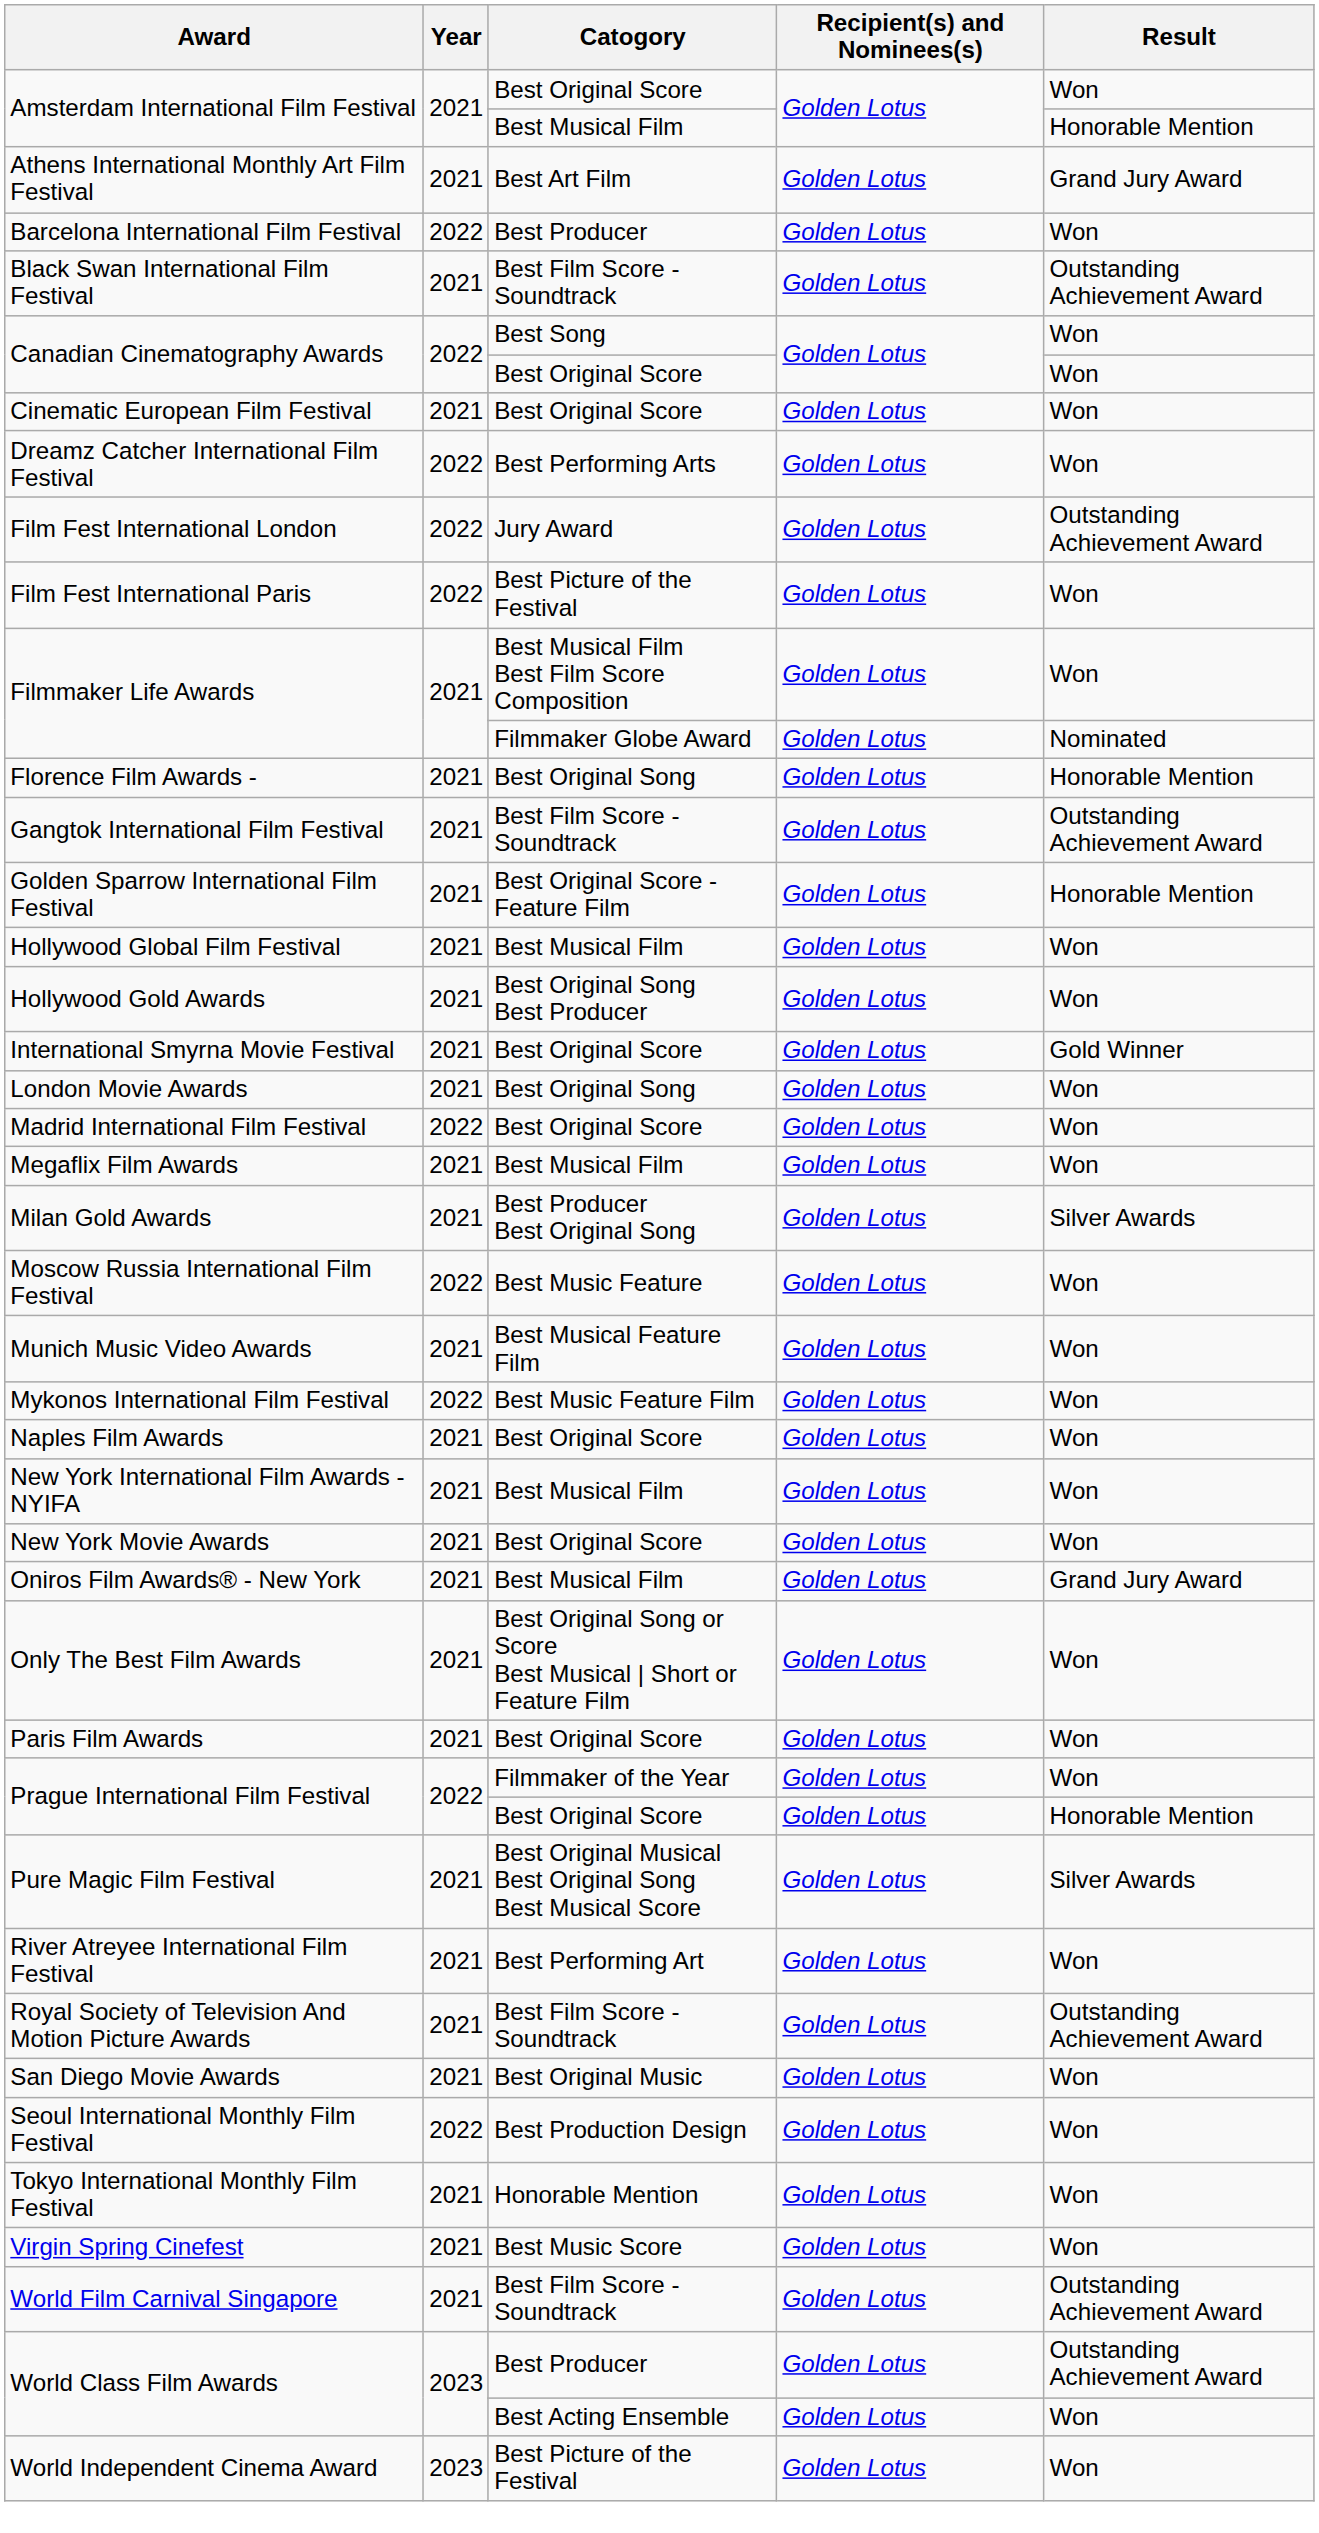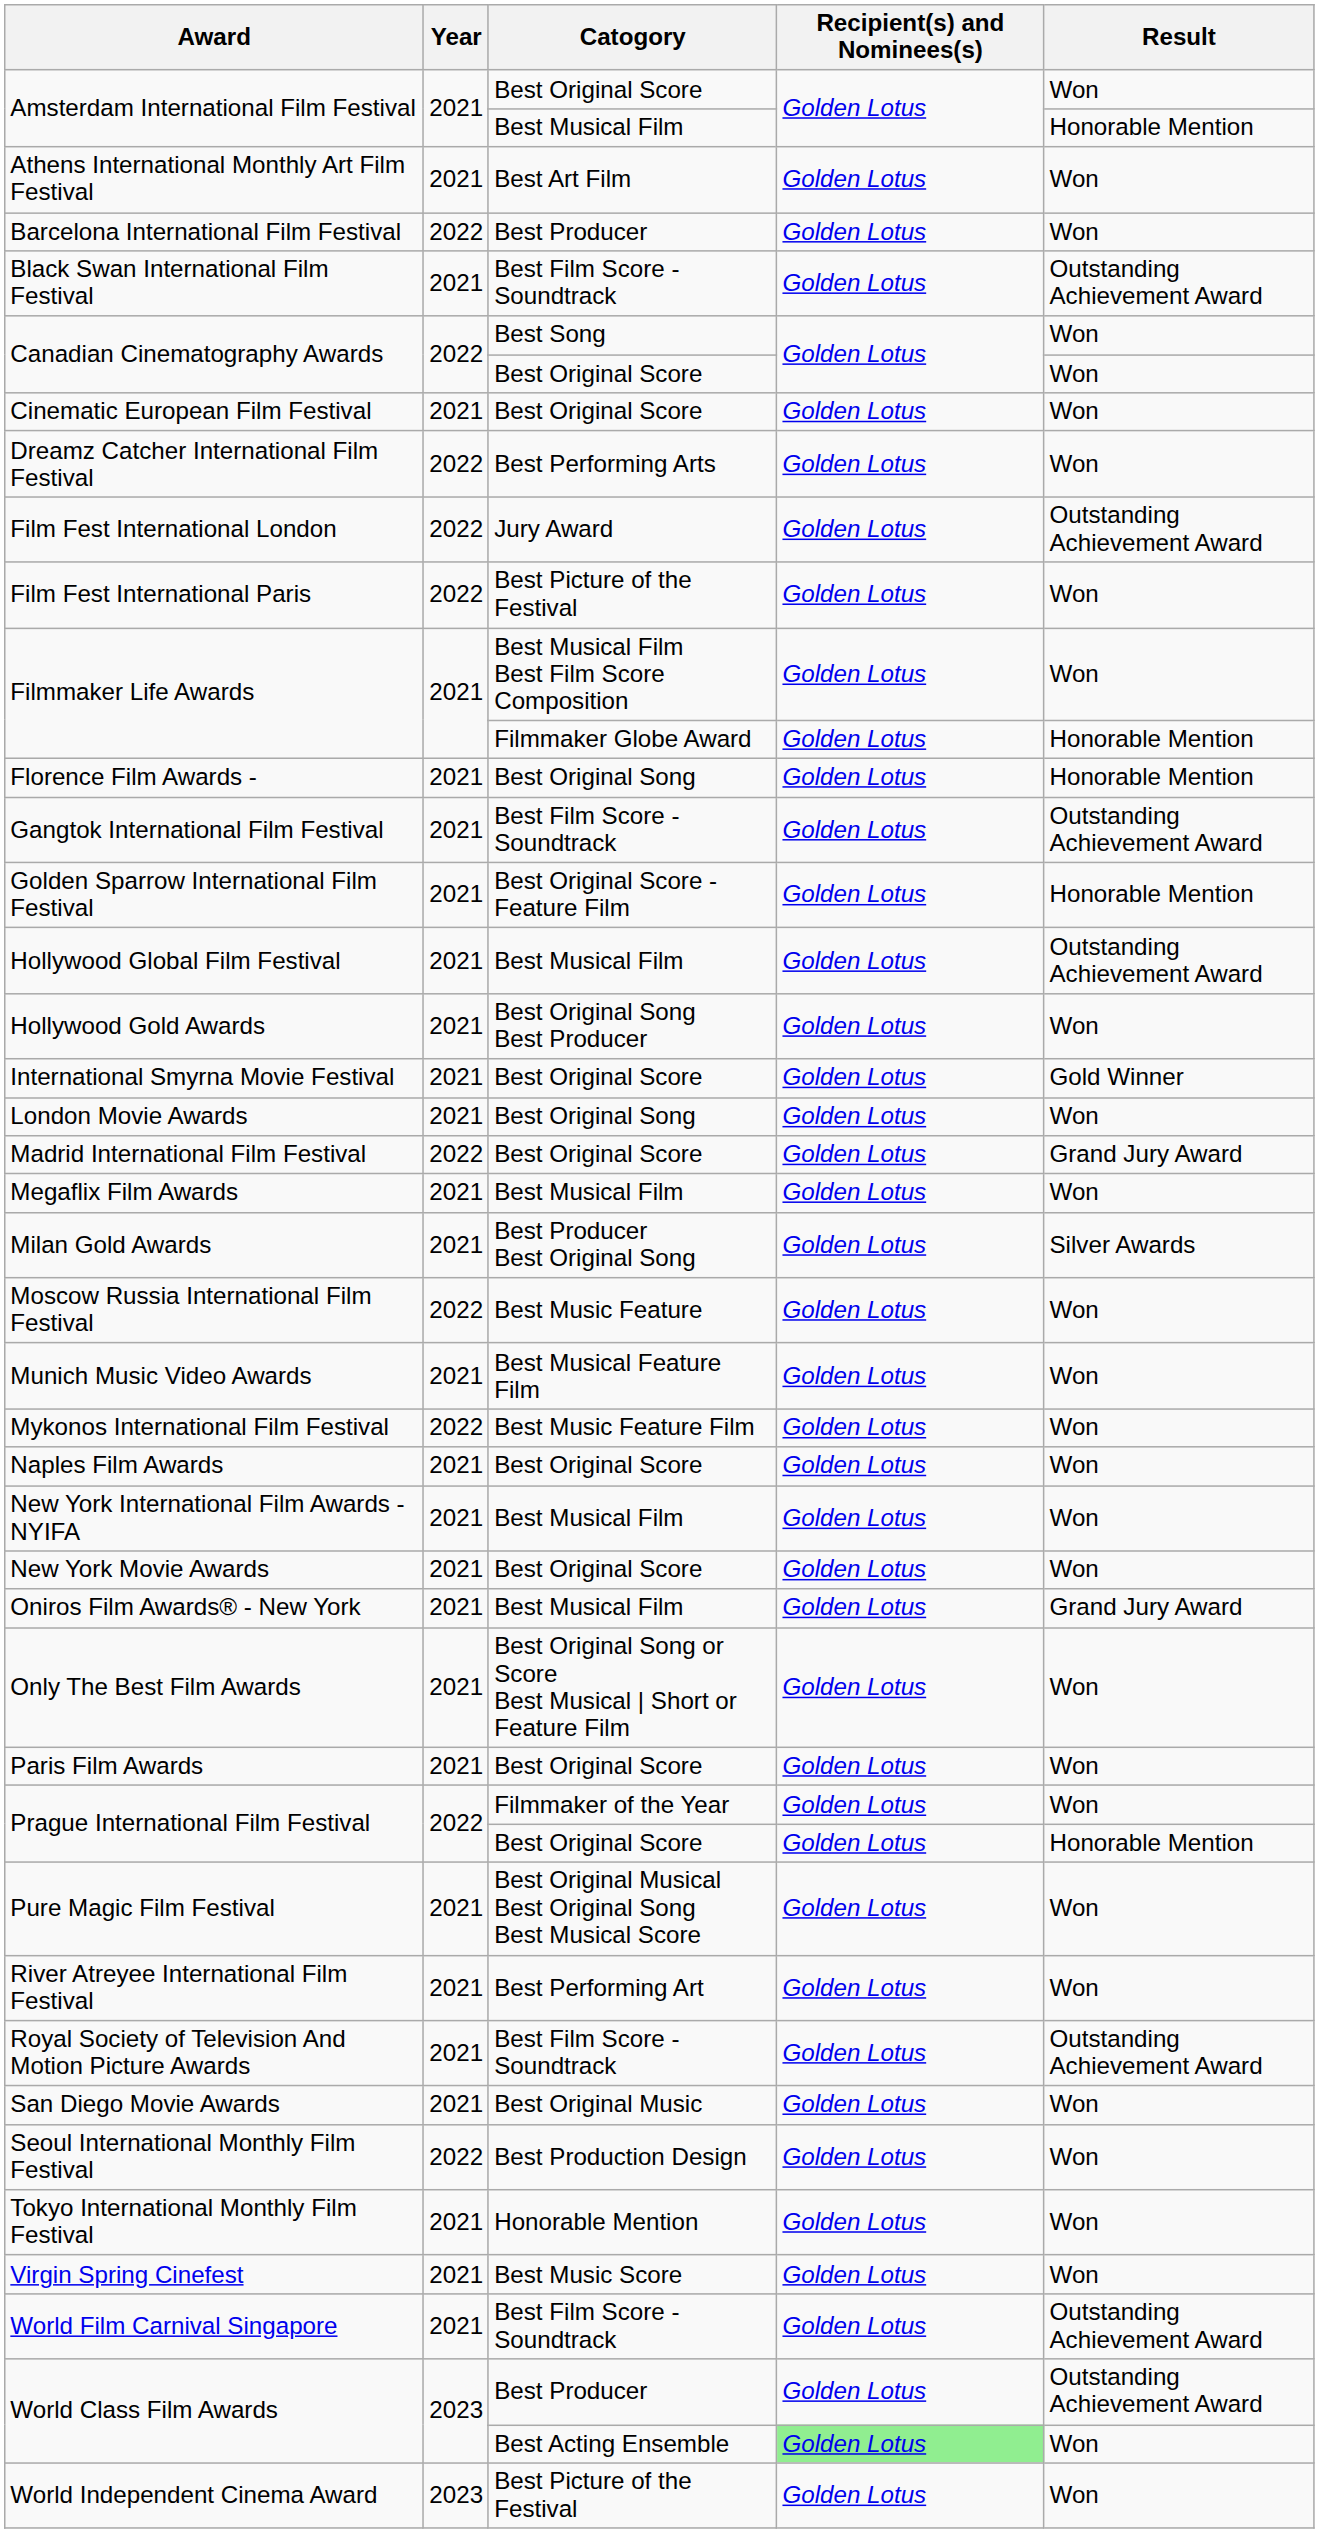 <table class="wikitable">
 <tr>
 <th>Award</th>
 <th>Year</th>
 <th>Catogory</th>
 <th>Recipient(s) and Nominees(s)</th>
 <th>Result</th>
 </tr>
 <tr>
 <td rowspan="2">Amsterdam International Film Festival</td>
 <td rowspan="2">2021</td>
 <td>Best Original Score</td>
 <td rowspan="2"><a href='#'><em>Golden Lotus</em></a></td>
 <td>Won</td>
 </tr>
 <tr>
 <td>Best Musical Film</td>
 <td>Honorable Mention</td>
 </tr>
 <tr>
 <td>Athens International Monthly Art Film Festival</td>
 <td>2021</td>
 <td>Best Art Film</td>
 <td><a href='#'><em>Golden Lotus</em></a></td>
-<td>Grand Jury Award</td>
+<td>Won</td>
 </tr>
 <tr>
 <td>Barcelona International Film Festival</td>
 <td>2022</td>
 <td>Best Producer</td>
 <td><a href='#'><em>Golden Lotus</em></a></td>
 <td>Won</td>
 </tr>
 <tr>
 <td>Black Swan International Film Festival</td>
 <td>2021</td>
 <td>Best Film Score - Soundtrack</td>
 <td><a href='#'><em>Golden Lotus</em></a></td>
 <td>Outstanding Achievement Award</td>
 </tr>
 <tr>
 <td rowspan="2">Canadian Cinematography Awards</td>
 <td rowspan="2">2022</td>
 <td>Best Song</td>
 <td rowspan="2"><a href='#'><em>Golden Lotus</em></a></td>
 <td>Won</td>
 </tr>
 <tr>
 <td>Best Original Score</td>
 <td>Won</td>
 </tr>
 <tr>
 <td>Cinematic European Film Festival</td>
 <td>2021</td>
 <td>Best Original Score</td>
 <td><a href='#'><em>Golden Lotus</em></a></td>
 <td>Won</td>
 </tr>
 <tr>
 <td>Dreamz Catcher International Film Festival</td>
 <td>2022</td>
 <td>Best Performing Arts</td>
 <td><a href='#'><em>Golden Lotus</em></a></td>
 <td>Won</td>
 </tr>
 <tr>
 <td>Film Fest International London</td>
 <td>2022</td>
 <td>Jury Award</td>
 <td><a href='#'><em>Golden Lotus</em></a></td>
 <td>Outstanding Achievement Award</td>
 </tr>
 <tr>
 <td>Film Fest International Paris</td>
 <td>2022</td>
 <td>Best Picture of the Festival</td>
 <td><a href='#'><em>Golden Lotus</em></a></td>
 <td>Won</td>
 </tr>
 <tr>
 <td rowspan="2">Filmmaker Life Awards</td>
 <td rowspan="2">2021</td>
 <td>Best Musical Film<br>Best Film Score Composition</td>
 <td><a href='#'><em>Golden Lotus</em></a></td>
 <td>Won</td>
 </tr>
 <tr>
 <td>Filmmaker Globe Award</td>
 <td><a href='#'><em>Golden Lotus</em></a></td>
-<td>Nominated</td>
+<td>Honorable Mention</td>
 </tr>
 <tr>
 <td>Florence Film Awards -</td>
 <td>2021</td>
 <td>Best Original Song</td>
 <td><a href='#'><em>Golden Lotus</em></a></td>
 <td>Honorable Mention</td>
 </tr>
 <tr>
 <td>Gangtok International Film Festival</td>
 <td>2021</td>
 <td>Best Film Score - Soundtrack</td>
 <td><a href='#'><em>Golden Lotus</em></a></td>
 <td>Outstanding Achievement Award</td>
 </tr>
 <tr>
 <td>Golden Sparrow International Film Festival</td>
 <td>2021</td>
 <td>Best Original Score - Feature Film</td>
 <td><a href='#'><em>Golden Lotus</em></a></td>
 <td>Honorable Mention</td>
 </tr>
 <tr>
 <td>Hollywood Global Film Festival</td>
 <td>2021</td>
 <td>Best Musical Film</td>
 <td><a href='#'><em>Golden Lotus</em></a></td>
-<td>Won</td>
+<td>Outstanding Achievement Award</td>
 </tr>
 <tr>
 <td>Hollywood Gold Awards</td>
 <td>2021</td>
 <td>Best Original Song<br>Best Producer</td>
 <td><a href='#'><em>Golden Lotus</em></a></td>
 <td>Won</td>
 </tr>
 <tr>
 <td>International Smyrna Movie Festival</td>
 <td>2021</td>
 <td>Best Original Score</td>
 <td><a href='#'><em>Golden Lotus</em></a></td>
 <td>Gold Winner</td>
 </tr>
 <tr>
 <td>London Movie Awards</td>
 <td>2021</td>
 <td>Best Original Song</td>
 <td><a href='#'><em>Golden Lotus</em></a></td>
 <td>Won</td>
 </tr>
 <tr>
 <td>Madrid International Film Festival</td>
 <td>2022</td>
 <td>Best Original Score</td>
 <td><a href='#'><em>Golden Lotus</em></a></td>
-<td>Won</td>
+<td>Grand Jury Award</td>
 </tr>
 <tr>
 <td>Megaflix Film Awards</td>
 <td>2021</td>
 <td>Best Musical Film</td>
 <td><a href='#'><em>Golden Lotus</em></a></td>
 <td>Won</td>
 </tr>
 <tr>
 <td>Milan Gold Awards</td>
 <td>2021</td>
 <td>Best Producer<br>Best Original Song</td>
 <td><a href='#'><em>Golden Lotus</em></a></td>
 <td>Silver Awards</td>
 </tr>
 <tr>
 <td>Moscow Russia International Film Festival</td>
 <td>2022</td>
 <td>Best Music Feature</td>
 <td><a href='#'><em>Golden Lotus</em></a></td>
 <td>Won</td>
 </tr>
 <tr>
 <td>Munich Music Video Awards</td>
 <td>2021</td>
 <td>Best Musical Feature Film</td>
 <td><a href='#'><em>Golden Lotus</em></a></td>
 <td>Won</td>
 </tr>
 <tr>
 <td>Mykonos International Film Festival</td>
 <td>2022</td>
 <td>Best Music Feature Film</td>
 <td><a href='#'><em>Golden Lotus</em></a></td>
 <td>Won</td>
 </tr>
 <tr>
 <td>Naples Film Awards</td>
 <td>2021</td>
 <td>Best Original Score</td>
 <td><a href='#'><em>Golden Lotus</em></a></td>
 <td>Won</td>
 </tr>
 <tr>
 <td>New York International Film Awards - NYIFA</td>
 <td>2021</td>
 <td>Best Musical Film</td>
 <td><a href='#'><em>Golden Lotus</em></a></td>
 <td>Won</td>
 </tr>
 <tr>
 <td>New York Movie Awards</td>
 <td>2021</td>
 <td>Best Original Score</td>
 <td><a href='#'><em>Golden Lotus</em></a></td>
 <td>Won</td>
 </tr>
 <tr>
 <td>Oniros Film Awards® - New York</td>
 <td>2021</td>
 <td>Best Musical Film</td>
 <td><a href='#'><em>Golden Lotus</em></a></td>
 <td>Grand Jury Award</td>
 </tr>
 <tr>
 <td>Only The Best Film Awards</td>
 <td>2021</td>
 <td>Best Original Song or Score<br>Best Musical | Short or Feature Film</td>
 <td><a href='#'><em>Golden Lotus</em></a></td>
 <td>Won</td>
 </tr>
 <tr>
 <td>Paris Film Awards</td>
 <td>2021</td>
 <td>Best Original Score</td>
 <td><a href='#'><em>Golden Lotus</em></a></td>
 <td>Won</td>
 </tr>
 <tr>
 <td rowspan="2">Prague International Film Festival</td>
 <td rowspan="2">2022</td>
 <td>Filmmaker of the Year</td>
 <td><a href='#'><em>Golden Lotus</em></a></td>
 <td>Won</td>
 </tr>
 <tr>
 <td>Best Original Score</td>
 <td><a href='#'><em>Golden Lotus</em></a></td>
 <td>Honorable Mention</td>
 </tr>
 <tr>
 <td>Pure Magic Film Festival</td>
 <td>2021</td>
 <td>Best Original Musical<br>Best Original Song<br>Best Musical Score</td>
 <td><a href='#'><em>Golden Lotus</em></a></td>
-<td>Silver Awards</td>
+<td>Won</td>
 </tr>
 <tr>
 <td>River Atreyee International Film Festival</td>
 <td>2021</td>
 <td>Best Performing Art</td>
 <td><a href='#'><em>Golden Lotus</em></a></td>
 <td>Won</td>
 </tr>
 <tr>
 <td>Royal Society of Television And Motion Picture Awards</td>
 <td>2021</td>
 <td>Best Film Score - Soundtrack</td>
 <td><a href='#'><em>Golden Lotus</em></a></td>
 <td>Outstanding Achievement Award</td>
 </tr>
 <tr>
 <td>San Diego Movie Awards</td>
 <td>2021</td>
 <td>Best Original Music</td>
 <td><a href='#'><em>Golden Lotus</em></a></td>
 <td>Won</td>
 </tr>
 <tr>
 <td>Seoul International Monthly Film Festival</td>
 <td>2022</td>
 <td>Best Production Design</td>
 <td><a href='#'><em>Golden Lotus</em></a></td>
 <td>Won</td>
 </tr>
 <tr>
 <td>Tokyo International Monthly Film Festival</td>
 <td>2021</td>
 <td>Honorable Mention</td>
 <td><a href='#'><em>Golden Lotus</em></a></td>
 <td>Won</td>
 </tr>
 <tr>
 <td><a href='#'>Virgin Spring Cinefest</a></td>
 <td>2021</td>
 <td>Best Music Score</td>
 <td><a href='#'><em>Golden Lotus</em></a></td>
 <td>Won</td>
 </tr>
 <tr>
 <td><a href='#'>World Film Carnival Singapore</a></td>
 <td>2021</td>
 <td>Best Film Score - Soundtrack</td>
 <td><a href='#'><em>Golden Lotus</em></a></td>
 <td>Outstanding Achievement Award</td>
 </tr>
 <tr>
 <td rowspan="2">World Class Film Awards</td>
 <td rowspan="2">2023</td>
 <td>Best Producer</td>
 <td><a href='#'><em>Golden Lotus</em></a></td>
 <td>Outstanding Achievement Award</td>
 </tr>
 <tr>
 <td>Best Acting Ensemble</td>
-<td><a href='#'><em>Golden Lotus</em></a></td>
+<td style="background: lightgreen;"><a href='#'><em>Golden Lotus</em></a></td>
 <td>Won</td>
 </tr>
 <tr>
 <td>World Independent Cinema Award</td>
 <td>2023</td>
 <td>Best Picture of the Festival</td>
 <td><a href='#'><em>Golden Lotus</em></a></td>
 <td>Won</td>
 </tr>
 </table>
